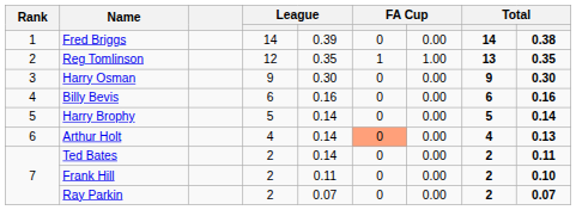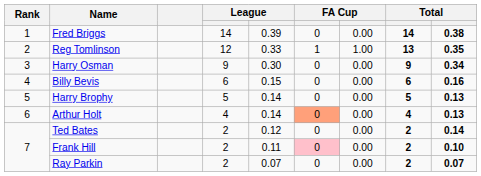 <table class="wikitable plainrowheaders" style="text-align:center;">
 <tr>
 <th scope="col" rowspan="2" style="width:4em;">Rank</th>
 <th scope="col" rowspan="2" style="width:10em;">Name</th>
 <th scope="col" rowspan="2" style="width:4em;"></th>
 <th scope="col" colspan="2">League</th>
 <th scope="col" colspan="2">FA Cup</th>
 <th scope="col" colspan="2">Total</th>
 </tr>
 <tr>
 <th scope="col" style="width:4em;"></th>
 <th scope="col" style="width:4em;"></th>
 <th scope="col" style="width:4em;"></th>
 <th scope="col" style="width:4em;"></th>
 <th scope="col" style="width:4em;"></th>
 <th scope="col" style="width:4em;"></th>
 </tr>
 <tr>
 <td>1</td>
 <td align="left"><a href='#'>Fred Briggs</a></td>
 <td></td>
 <td>14</td>
 <td>0.39</td>
 <td>0</td>
 <td>0.00</td>
 <td><strong>14</strong></td>
 <td><strong>0.38</strong></td>
 </tr>
 <tr>
 <td>2</td>
 <td align="left"><a href='#'>Reg Tomlinson</a></td>
 <td></td>
 <td>12</td>
-<td>0.35</td>
+<td>0.33</td>
 <td>1</td>
 <td>1.00</td>
 <td><strong>13</strong></td>
 <td><strong>0.35</strong></td>
 </tr>
 <tr>
 <td>3</td>
 <td align="left"><a href='#'>Harry Osman</a></td>
 <td></td>
 <td>9</td>
 <td>0.30</td>
 <td>0</td>
 <td>0.00</td>
 <td><strong>9</strong></td>
-<td><strong>0.30</strong></td>
+<td><strong>0.34</strong></td>
 </tr>
 <tr>
 <td>4</td>
 <td align="left"><a href='#'>Billy Bevis</a></td>
 <td></td>
 <td>6</td>
-<td>0.16</td>
+<td>0.15</td>
 <td>0</td>
 <td>0.00</td>
 <td><strong>6</strong></td>
 <td><strong>0.16</strong></td>
 </tr>
 <tr>
 <td>5</td>
 <td align="left"><a href='#'>Harry Brophy</a></td>
 <td></td>
 <td>5</td>
 <td>0.14</td>
 <td>0</td>
 <td>0.00</td>
 <td><strong>5</strong></td>
-<td><strong>0.14</strong></td>
+<td><strong>0.13</strong></td>
 </tr>
 <tr>
 <td>6</td>
 <td align="left"><a href='#'>Arthur Holt</a></td>
 <td></td>
 <td>4</td>
 <td>0.14</td>
 <td style="background: lightsalmon;">0</td>
 <td>0.00</td>
 <td><strong>4</strong></td>
 <td><strong>0.13</strong></td>
 </tr>
 <tr>
 <td rowspan="3">7</td>
 <td align="left"><a href='#'>Ted Bates</a></td>
 <td></td>
 <td>2</td>
-<td>0.14</td>
+<td>0.12</td>
 <td>0</td>
 <td>0.00</td>
 <td><strong>2</strong></td>
-<td><strong>0.11</strong></td>
+<td><strong>0.14</strong></td>
 </tr>
 <tr>
 <td align="left"><a href='#'>Frank Hill</a></td>
 <td></td>
 <td>2</td>
 <td>0.11</td>
-<td>0</td>
+<td style="background: pink;">0</td>
 <td>0.00</td>
 <td><strong>2</strong></td>
 <td><strong>0.10</strong></td>
 </tr>
 <tr>
 <td align="left"><a href='#'>Ray Parkin</a></td>
 <td></td>
 <td>2</td>
 <td>0.07</td>
 <td>0</td>
 <td>0.00</td>
 <td><strong>2</strong></td>
 <td><strong>0.07</strong></td>
 </tr>
 </table>
